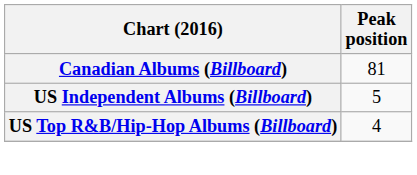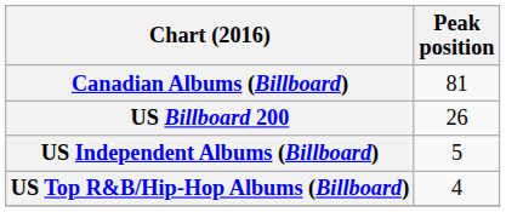 <table class="wikitable sortable plainrowheaders">
 <tr>
 <th scope="col">Chart (2016)</th>
 <th scope="col">Peak<br>position</th>
 </tr>
 <tr>
 <th scope="row"><a href='#'>Canadian Albums</a> (<em><a href='#'>Billboard</a></em>)</th>
 <td style="text-align:center;">81</td>
+</tr>
+<tr>
+<th scope="row">US <a href='#'><em>Billboard</em> 200</a></th>
+<td style="text-align:center;">26</td>
 </tr>
 <tr>
 <th scope="row">US <a href='#'>Independent Albums</a> (<em><a href='#'>Billboard</a></em>)</th>
 <td style="text-align:center;">5</td>
 </tr>
 <tr>
 <th scope="row">US <a href='#'>Top R&B/Hip-Hop Albums</a> (<em><a href='#'>Billboard</a></em>)</th>
 <td style="text-align:center;">4</td>
 </tr>
 <tr>
 </tr>
 </table>
